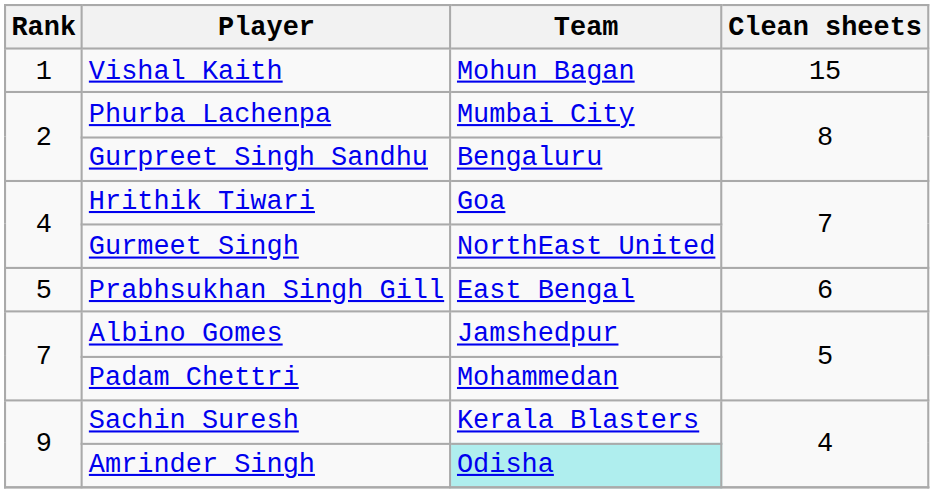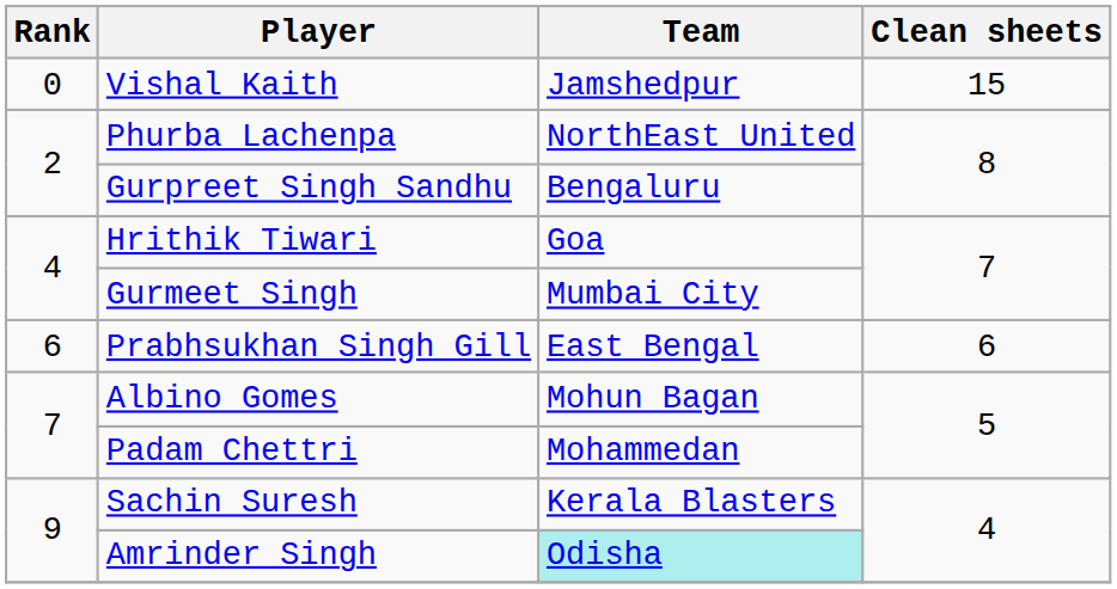 <table class="wikitable sortable" style="text-align:center">
 <tr>
 <th>Rank</th>
 <th>Player</th>
 <th>Team</th>
 <th>Clean sheets</th>
 </tr>
 <tr>
-<td rowspan="1">1</td>
+<td rowspan="1">0</td>
 <td align="left"> <a href='#'>Vishal Kaith</a></td>
-<td align="left"><a href='#'>Mohun Bagan</a></td>
+<td align="left"><a href='#'>Jamshedpur</a></td>
 <td rowspan="1">15</td>
 </tr>
 <tr>
 <td rowspan="2">2</td>
 <td align="left"> <a href='#'>Phurba Lachenpa</a></td>
-<td align="left"><a href='#'>Mumbai City</a></td>
+<td align="left"><a href='#'>NorthEast United</a></td>
 <td rowspan="2">8</td>
 </tr>
 <tr>
 <td align="left"> <a href='#'>Gurpreet Singh Sandhu</a></td>
 <td align="left"><a href='#'>Bengaluru</a></td>
 </tr>
 <tr>
 <td rowspan="2">4</td>
 <td align="left"> <a href='#'>Hrithik Tiwari</a></td>
 <td align="left"><a href='#'>Goa</a></td>
 <td rowspan="2">7</td>
 </tr>
 <tr>
 <td align="left"> <a href='#'>Gurmeet Singh</a></td>
-<td align="left"><a href='#'>NorthEast United</a></td>
+<td align="left"><a href='#'>Mumbai City</a></td>
 </tr>
 <tr>
-<td rowspan="1">5</td>
+<td rowspan="1">6</td>
 <td align="left"> <a href='#'>Prabhsukhan Singh Gill</a></td>
 <td align="left"><a href='#'>East Bengal</a></td>
 <td rowspan="1">6</td>
 </tr>
 <tr>
 <td rowspan="2">7</td>
 <td align="left"> <a href='#'>Albino Gomes</a></td>
-<td align="left"><a href='#'>Jamshedpur</a></td>
+<td align="left"><a href='#'>Mohun Bagan</a></td>
 <td rowspan="2">5</td>
 </tr>
 <tr>
 <td align="left"> <a href='#'>Padam Chettri</a></td>
 <td align="left"><a href='#'>Mohammedan</a></td>
 </tr>
 <tr>
 <td rowspan="2">9</td>
 <td align="left"> <a href='#'>Sachin Suresh</a></td>
 <td align="left"><a href='#'>Kerala Blasters</a></td>
 <td rowspan="2">4</td>
 </tr>
 <tr>
 <td align="left"> <a href='#'>Amrinder Singh</a></td>
 <td align="left" style="background: paleturquoise;"><a href='#'>Odisha</a></td>
 </tr>
 <tr>
 </tr>
 </table>
